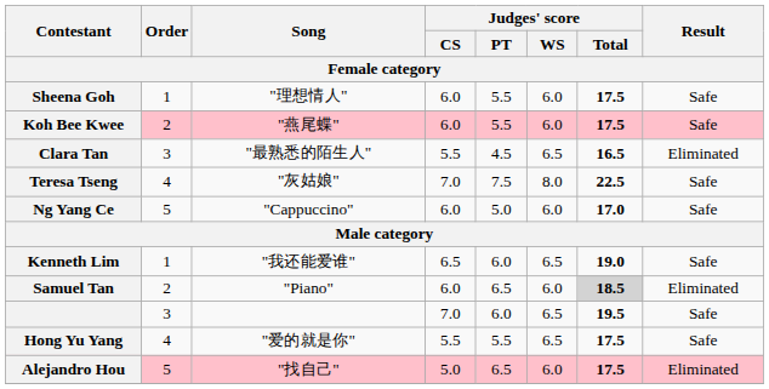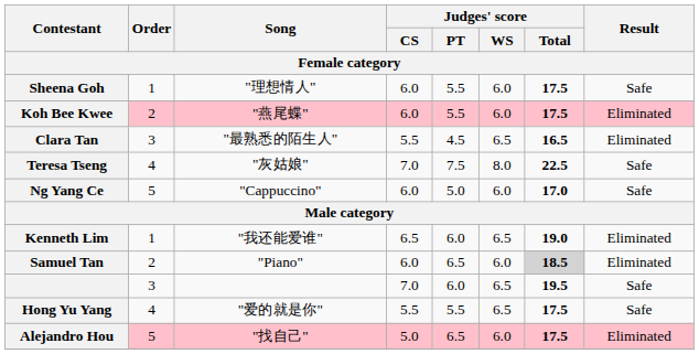 <table class="wikitable plainrowheaders" style="text-align:center;">
 <tr>
 <th rowspan=2 scope="col" style="width:8em;">Contestant</th>
 <th rowspan=2 scope="col">Order</th>
 <th rowspan=2 scope="col" style="width:14em;">Song</th>
 <th colspan=4 scope="col">Judges' score</th>
 <th rowspan=2 scope="col" style="width:7em;">Result</th>
 </tr>
 <tr>
 <th style="width:2.7em;">CS</th>
 <th style="width:2.7em;">PT</th>
 <th style="width:2.7em;">WS</th>
 <th style="width:3.6em;">Total</th>
 </tr>
 <tr>
 <th colspan=8>Female category</th>
 </tr>
 <tr>
 <th scope="row">Sheena Goh</th>
 <td>1</td>
 <td>"理想情人"</td>
 <td>6.0</td>
 <td>5.5</td>
 <td>6.0</td>
 <td><strong>17.5</strong></td>
 <td>Safe</td>
 </tr>
 <tr style="background:pink;">
 <th scope="row">Koh Bee Kwee</th>
 <td>2</td>
 <td>"燕尾蝶"</td>
 <td>6.0</td>
 <td>5.5</td>
 <td>6.0</td>
 <td><strong>17.5</strong></td>
-<td>Safe</td>
+<td>Eliminated</td>
 </tr>
 <tr>
 <th scope="row">Clara Tan</th>
 <td>3</td>
 <td>"最熟悉的陌生人"</td>
 <td>5.5</td>
 <td>4.5</td>
 <td>6.5</td>
 <td><strong>16.5</strong></td>
 <td>Eliminated</td>
 </tr>
 <tr>
 <th scope="row">Teresa Tseng</th>
 <td>4</td>
 <td>"灰姑娘"</td>
 <td>7.0</td>
 <td>7.5</td>
 <td>8.0</td>
 <td><strong>22.5</strong></td>
 <td>Safe</td>
 </tr>
 <tr>
 <th scope="row">Ng Yang Ce</th>
 <td>5</td>
 <td>"Cappuccino"</td>
 <td>6.0</td>
 <td>5.0</td>
 <td>6.0</td>
 <td><strong>17.0</strong></td>
 <td>Safe</td>
 </tr>
 <tr>
 <th colspan=8>Male category</th>
 </tr>
 <tr>
 <th scope="row">Kenneth Lim</th>
 <td>1</td>
 <td>"我还能爱谁"</td>
 <td>6.5</td>
 <td>6.0</td>
 <td>6.5</td>
 <td><strong>19.0</strong></td>
-<td>Safe</td>
+<td>Eliminated</td>
 </tr>
 <tr>
 <th scope="row">Samuel Tan</th>
 <td>2</td>
 <td>"Piano"</td>
 <td>6.0</td>
 <td>6.5</td>
 <td>6.0</td>
 <td style="background: lightgrey;"><strong>18.5</strong></td>
 <td>Eliminated</td>
 </tr>
 <tr>
 <th scope="row"></th>
 <td>3</td>
 <td></td>
 <td>7.0</td>
 <td>6.0</td>
 <td>6.5</td>
 <td><strong>19.5</strong></td>
 <td>Safe</td>
 </tr>
 <tr>
 <th scope="row">Hong Yu Yang</th>
 <td>4</td>
 <td>"爱的就是你"</td>
 <td>5.5</td>
 <td>5.5</td>
 <td>6.5</td>
 <td><strong>17.5</strong></td>
 <td>Safe</td>
 </tr>
 <tr style="background:pink;">
 <th scope="row">Alejandro Hou</th>
 <td>5</td>
 <td>"找自己"</td>
 <td>5.0</td>
 <td>6.5</td>
 <td>6.0</td>
 <td><strong>17.5</strong></td>
 <td>Eliminated</td>
 </tr>
 <tr>
 </tr>
 </table>
